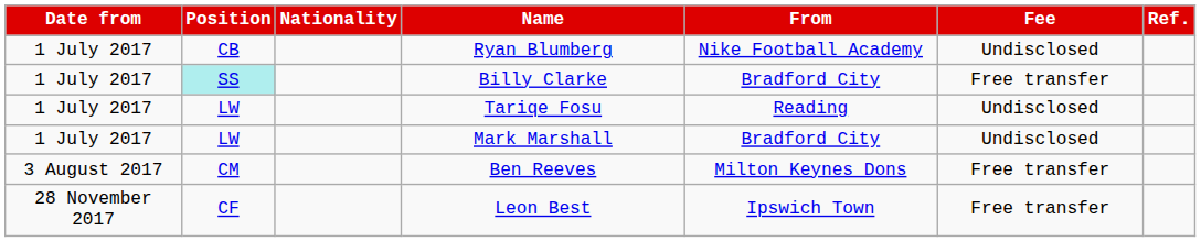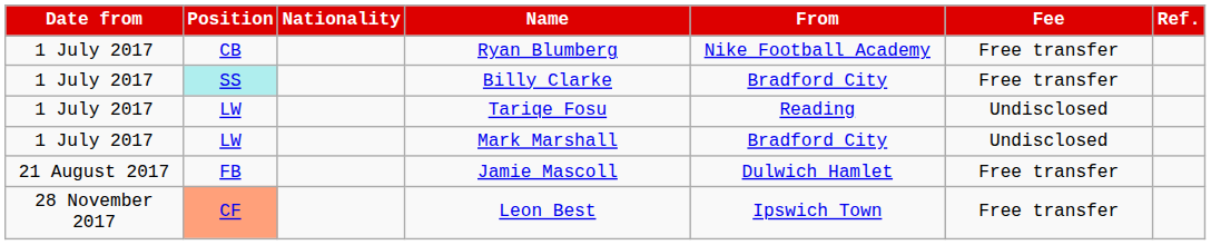 <table class="wikitable"  style="text-align:center; font-size:90%; ">
 <tr>
 <th style="background:#DD0000; color:white; width:110px;">Date from</th>
 <th style="background:#DD0000; color:white; width:50px;">Position</th>
 <th style="background:#DD0000; color:white; width:50px;">Nationality</th>
 <th style="background:#DD0000; color:white; width:180px;">Name</th>
 <th style="background:#DD0000; color:white; width:160px;">From</th>
 <th style="background:#DD0000; color:white; width:130px;">Fee</th>
 <th style="background:#DD0000; color:white; width:25px;">Ref.</th>
 </tr>
 <tr>
 <td>1 July 2017</td>
 <td><a href='#'>CB</a></td>
 <td></td>
 <td><a href='#'>Ryan Blumberg</a></td>
 <td><a href='#'>Nike Football Academy</a></td>
-<td>Undisclosed</td>
+<td>Free transfer</td>
 <td></td>
 </tr>
 <tr>
 <td>1 July 2017</td>
 <td style="background: paleturquoise;"><a href='#'>SS</a></td>
 <td></td>
 <td><a href='#'>Billy Clarke</a></td>
 <td><a href='#'>Bradford City</a></td>
 <td>Free transfer</td>
 <td></td>
 </tr>
 <tr>
 <td>1 July 2017</td>
 <td><a href='#'>LW</a></td>
 <td></td>
 <td><a href='#'>Tariqe Fosu</a></td>
 <td><a href='#'>Reading</a></td>
 <td>Undisclosed</td>
 <td></td>
 </tr>
 <tr>
 <td>1 July 2017</td>
 <td><a href='#'>LW</a></td>
 <td></td>
 <td><a href='#'>Mark Marshall</a></td>
 <td><a href='#'>Bradford City</a></td>
 <td>Undisclosed</td>
 <td></td>
 </tr>
 <tr>
-<td>3 August 2017</td>
-<td><a href='#'>CM</a></td>
+<td>21 August 2017</td>
+<td><a href='#'>FB</a></td>
 <td></td>
-<td><a href='#'>Ben Reeves</a></td>
-<td><a href='#'>Milton Keynes Dons</a></td>
+<td><a href='#'>Jamie Mascoll</a></td>
+<td><a href='#'>Dulwich Hamlet</a></td>
 <td>Free transfer</td>
 <td></td>
 </tr>
 <tr>
 <td>28 November 2017</td>
-<td><a href='#'>CF</a></td>
+<td style="background: lightsalmon;"><a href='#'>CF</a></td>
 <td></td>
 <td><a href='#'>Leon Best</a></td>
 <td><a href='#'>Ipswich Town</a></td>
 <td>Free transfer</td>
 <td></td>
 </tr>
 </table>
